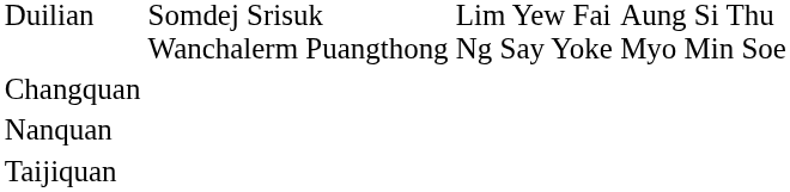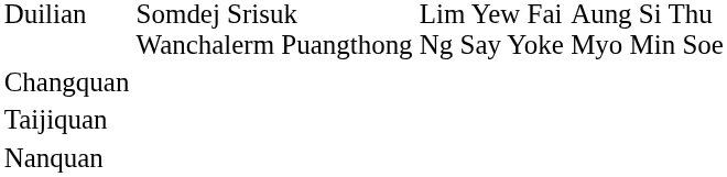 <table>
 <tr>
 <td>Duilian</td>
 <td><br>Somdej Srisuk<br>Wanchalerm Puangthong</td>
 <td><br>Lim Yew Fai<br>Ng Say Yoke</td>
 <td><br>Aung Si Thu<br>Myo Min Soe</td>
 </tr>
 <tr>
 <td>Changquan</td>
 <td></td>
 <td></td>
 <td></td>
 </tr>
 <tr>
+<td>Taijiquan</td>
+<td></td>
+<td></td>
+<td></td>
+</tr>
+<tr>
 <td>Nanquan</td>
 <td></td>
 <td></td>
 <td></td>
 </tr>
-<tr>
-<td>Taijiquan</td>
-<td></td>
-<td></td>
-<td></td>
-</tr>
 </table>
